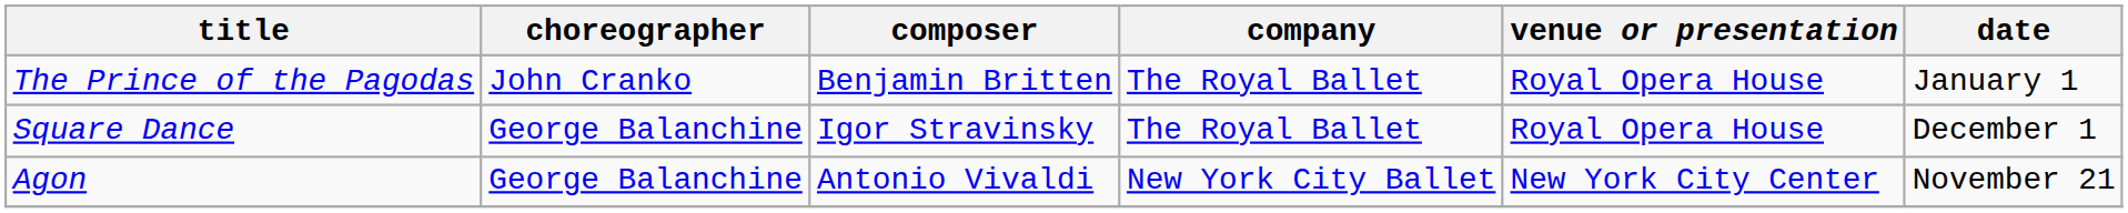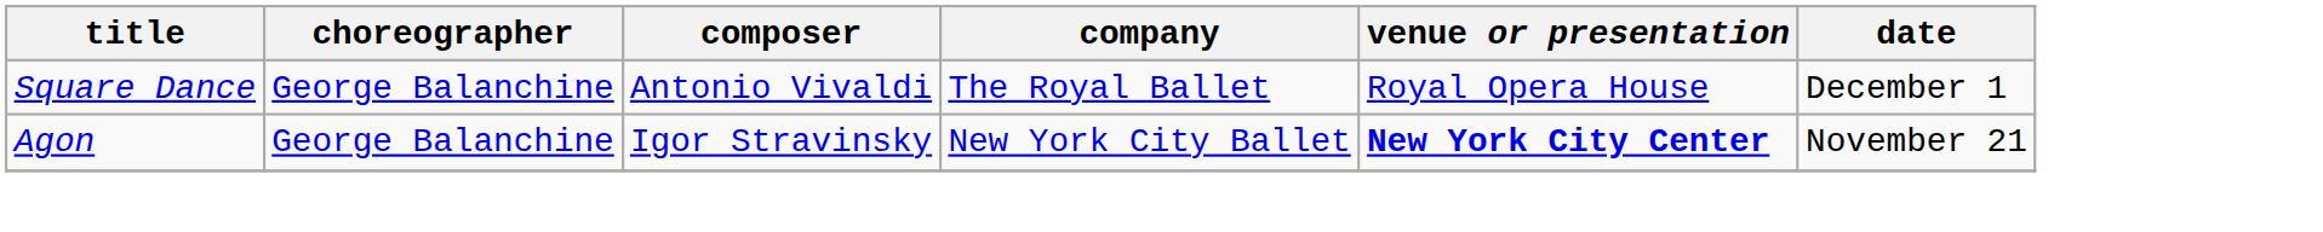 <table class="wikitable sortable">
 <tr>
 <th>title</th>
 <th>choreographer</th>
 <th>composer</th>
 <th>company</th>
 <th>venue <em>or presentation</em></th>
 <th>date</th>
 </tr>
 <tr>
-<td><em><a href='#'>The Prince of the Pagodas</a></em></td>
-<td><a href='#'>John Cranko</a></td>
-<td><a href='#'>Benjamin Britten</a></td>
-<td><a href='#'>The Royal Ballet</a></td>
-<td><a href='#'>Royal Opera House</a></td>
-<td>January 1</td>
-</tr>
-<tr>
 <td><em><a href='#'>Square Dance</a></em></td>
 <td><a href='#'>George Balanchine</a></td>
-<td><a href='#'>Igor Stravinsky </a></td>
+<td><a href='#'>Antonio Vivaldi</a></td>
 <td><a href='#'>The Royal Ballet</a></td>
 <td><a href='#'>Royal Opera House</a></td>
 <td>December 1</td>
 </tr>
 <tr>
 <td><em><a href='#'>Agon</a></em></td>
 <td><a href='#'>George Balanchine</a></td>
-<td><a href='#'>Antonio Vivaldi</a></td>
+<td><a href='#'>Igor Stravinsky </a></td>
 <td><a href='#'>New York City Ballet</a></td>
-<td><a href='#'>New York City Center</a></td>
+<td><strong><a href='#'>New York City Center</a></strong></td>
 <td>November 21</td>
 </tr>
 <tr>
 </tr>
 </table>
